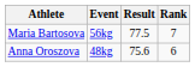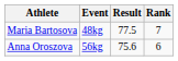 <table class=wikitable style="font-size:90%">
 <tr>
 <th>Athlete</th>
 <th>Event</th>
 <th>Result</th>
 <th>Rank</th>
 </tr>
 <tr>
 <td><a href='#'>Maria Bartosova</a></td>
-<td><a href='#'>56kg</a></td>
+<td><a href='#'>48kg</a></td>
 <td style="text-align:center;">77.5</td>
 <td style="text-align:center;">7</td>
 </tr>
 <tr>
 <td><a href='#'>Anna Oroszova</a></td>
-<td><a href='#'>48kg</a></td>
+<td><a href='#'>56kg</a></td>
 <td style="text-align:center;">75.6</td>
 <td style="text-align:center;">6</td>
 </tr>
 </table>
